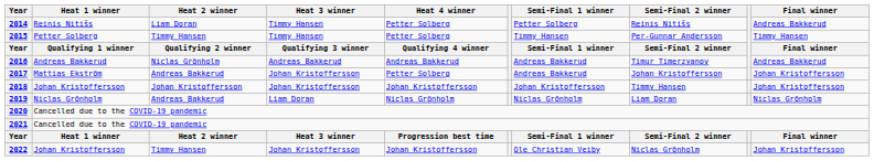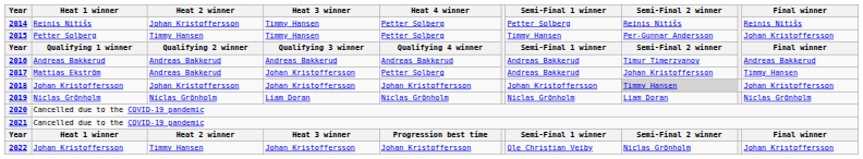 <table class="wikitable" width=100% style="font-size: 85%;">
 <tr>
 <th>Year</th>
 <th>Heat 1 winner</th>
 <th>Heat 2 winner</th>
 <th>Heat 3 winner</th>
 <th>Heat 4 winner</th>
 <th rowspan=6></th>
 <th>Semi-Final 1 winner</th>
 <th>Semi-Final 2 winner</th>
 <th rowspan=6></th>
 <th>Final winner</th>
 </tr>
 <tr>
 <th><a href='#'>2014</a></th>
 <td> <a href='#'>Reinis Nitišs</a></td>
-<td> <a href='#'>Liam Doran</a></td>
+<td> <a href='#'>Johan Kristoffersson</a></td>
 <td> <a href='#'>Timmy Hansen</a></td>
 <td> <a href='#'>Petter Solberg</a></td>
 <td> <a href='#'>Petter Solberg</a></td>
 <td> <a href='#'>Reinis Nitišs</a></td>
-<td> <a href='#'>Andreas Bakkerud</a></td>
+<td> <a href='#'>Reinis Nitišs</a></td>
 </tr>
 <tr>
 <th><a href='#'>2015</a></th>
 <td> <a href='#'>Petter Solberg</a></td>
 <td> <a href='#'>Timmy Hansen</a></td>
 <td> <a href='#'>Timmy Hansen</a></td>
 <td> <a href='#'>Petter Solberg</a></td>
 <td> <a href='#'>Timmy Hansen</a></td>
 <td> <a href='#'>Per-Gunnar Andersson</a></td>
-<td> <a href='#'>Timmy Hansen</a></td>
+<td> <a href='#'>Johan Kristoffersson</a></td>
 </tr>
 <tr>
 <th>Year</th>
 <th>Qualifying 1 winner</th>
 <th>Qualifying 2 winner</th>
 <th>Qualifying 3 winner</th>
 <th>Qualifying 4 winner</th>
 <th>Semi-Final 1 winner</th>
 <th>Semi-Final 2 winner</th>
 <th>Final winner</th>
 </tr>
 <tr>
 <th><a href='#'>2016</a></th>
 <td> <a href='#'>Andreas Bakkerud</a></td>
-<td> <a href='#'>Niclas Grönholm</a></td>
+<td> <a href='#'>Andreas Bakkerud</a></td>
 <td> <a href='#'>Andreas Bakkerud</a></td>
 <td> <a href='#'>Andreas Bakkerud</a></td>
 <td> <a href='#'>Andreas Bakkerud</a></td>
 <td> <a href='#'>Timur Timerzyanov</a></td>
 <td> <a href='#'>Andreas Bakkerud</a></td>
 </tr>
 <tr>
 <th><a href='#'>2017</a></th>
 <td> <a href='#'>Mattias Ekström</a></td>
 <td> <a href='#'>Andreas Bakkerud</a></td>
 <td> <a href='#'>Johan Kristoffersson</a></td>
 <td> <a href='#'>Petter Solberg</a></td>
 <td> <a href='#'>Andreas Bakkerud</a></td>
 <td> <a href='#'>Johan Kristoffersson</a></td>
-<td> <a href='#'>Johan Kristoffersson</a></td>
+<td> <a href='#'>Timmy Hansen</a></td>
 </tr>
 <tr>
 <th><a href='#'>2018</a></th>
 <td> <a href='#'>Johan Kristoffersson</a></td>
 <td> <a href='#'>Johan Kristoffersson</a></td>
 <td> <a href='#'>Johan Kristoffersson</a></td>
 <td> <a href='#'>Johan Kristoffersson</a></td>
 <th></th>
 <td> <a href='#'>Johan Kristoffersson</a></td>
-<td> <a href='#'>Timmy Hansen</a></td>
+<td style="background: lightgrey;"> <a href='#'>Timmy Hansen</a></td>
 <th></th>
 <td> <a href='#'>Johan Kristoffersson</a></td>
 </tr>
 <tr>
 <th><a href='#'>2019</a></th>
 <td> <a href='#'>Niclas Grönholm</a></td>
-<td> <a href='#'>Andreas Bakkerud</a></td>
+<td> <a href='#'>Niclas Grönholm</a></td>
 <td> <a href='#'>Liam Doran</a></td>
 <td> <a href='#'>Niclas Grönholm</a></td>
 <th></th>
 <td> <a href='#'>Niclas Grönholm</a></td>
 <td> <a href='#'>Liam Doran</a></td>
 <th></th>
 <td> <a href='#'>Niclas Grönholm</a></td>
 </tr>
 <tr>
 <th><a href='#'>2020</a></th>
 <td colspan="9">Cancelled due to the <a href='#'>COVID-19 pandemic</a></td>
 </tr>
 <tr>
 <th><a href='#'>2021</a></th>
 <td colspan="9">Cancelled due to the <a href='#'>COVID-19 pandemic</a></td>
 </tr>
 <tr>
 <th>Year</th>
 <th>Heat 1 winner</th>
 <th>Heat 2 winner</th>
 <th>Heat 3 winner</th>
 <th>Progression best time</th>
 <th></th>
 <th>Semi-Final 1 winner</th>
 <th>Semi-Final 2 winner</th>
 <th></th>
 <th>Final winner</th>
 </tr>
 <tr>
 <th><a href='#'>2022</a></th>
 <td> <a href='#'>Johan Kristoffersson</a></td>
 <td> <a href='#'>Timmy Hansen</a></td>
 <td> <a href='#'>Johan Kristoffersson</a></td>
 <td> <a href='#'>Johan Kristoffersson</a></td>
 <th></th>
 <td> <a href='#'>Ole Christian Veiby</a></td>
 <td> <a href='#'>Niclas Grönholm</a></td>
 <th></th>
 <td> <a href='#'>Johan Kristoffersson</a></td>
 </tr>
 </table>
